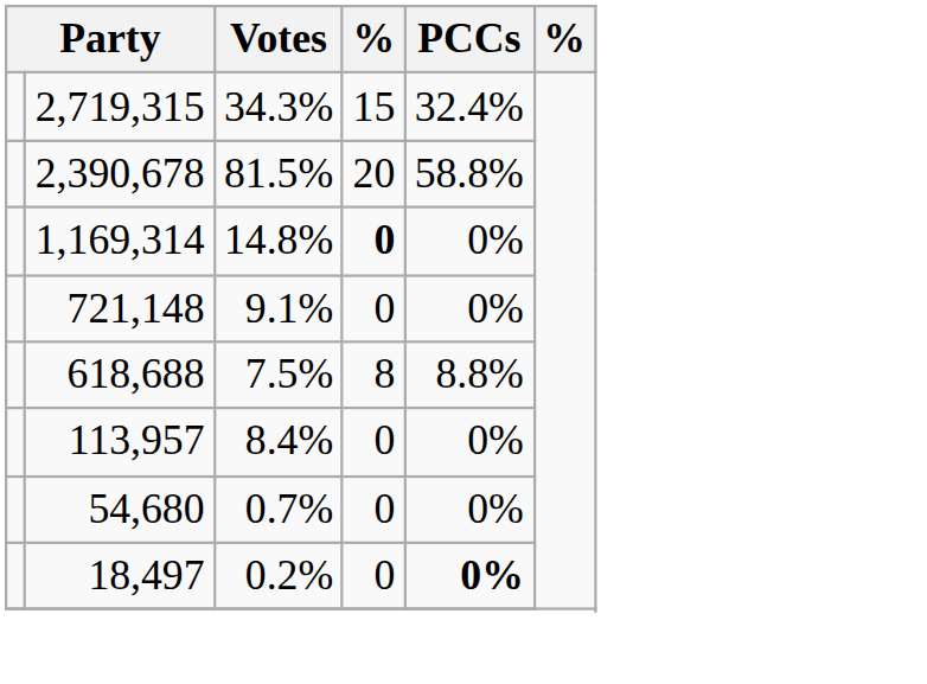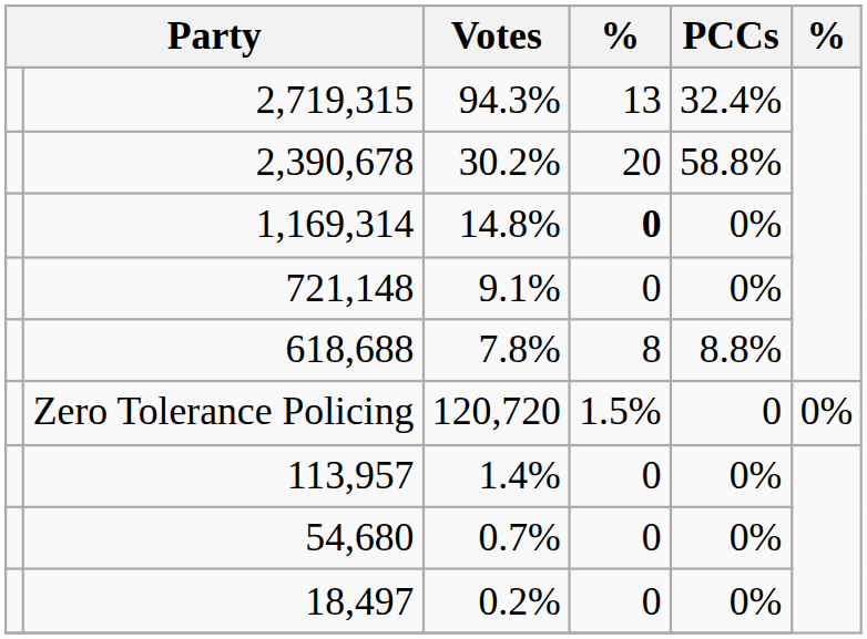 <table class="wikitable" style="text-align:right;">
 <tr>
 <th colspan=2>Party</th>
 <th scope="col">Votes</th>
 <th scope="col">%</th>
 <th scope="col">PCCs</th>
 <th scope="col">%</th>
 </tr>
 <tr>
 <td></td>
 <td>2,719,315</td>
-<td>34.3%</td>
-<td>15</td>
+<td>94.3%</td>
+<td>13</td>
 <td>32.4%</td>
 </tr>
 <tr>
 <td></td>
 <td>2,390,678</td>
-<td>81.5%</td>
+<td>30.2%</td>
 <td>20</td>
 <td>58.8%</td>
 </tr>
 <tr>
 <td></td>
 <td>1,169,314</td>
 <td>14.8%</td>
 <td><strong>0</strong></td>
 <td>0%</td>
 </tr>
 <tr>
 <td></td>
 <td>721,148</td>
 <td>9.1%</td>
 <td>0</td>
 <td>0%</td>
 </tr>
 <tr>
 <td></td>
 <td>618,688</td>
-<td>7.5%</td>
+<td>7.8%</td>
 <td>8</td>
 <td>8.8%</td>
 </tr>
 <tr>
 <td></td>
+<td align=left>Zero Tolerance Policing</td>
+<td>120,720</td>
+<td>1.5%</td>
+<td>0</td>
+<td>0%</td>
+</tr>
+<tr>
+<td></td>
 <td>113,957</td>
-<td>8.4%</td>
+<td>1.4%</td>
 <td>0</td>
 <td>0%</td>
 </tr>
 <tr>
 <td></td>
 <td>54,680</td>
 <td>0.7%</td>
 <td>0</td>
 <td>0%</td>
 </tr>
 <tr>
 <td></td>
 <td>18,497</td>
 <td>0.2%</td>
 <td>0</td>
-<td><strong>0%</strong></td>
+<td>0%</td>
 </tr>
 <tr>
 </tr>
 </table>
